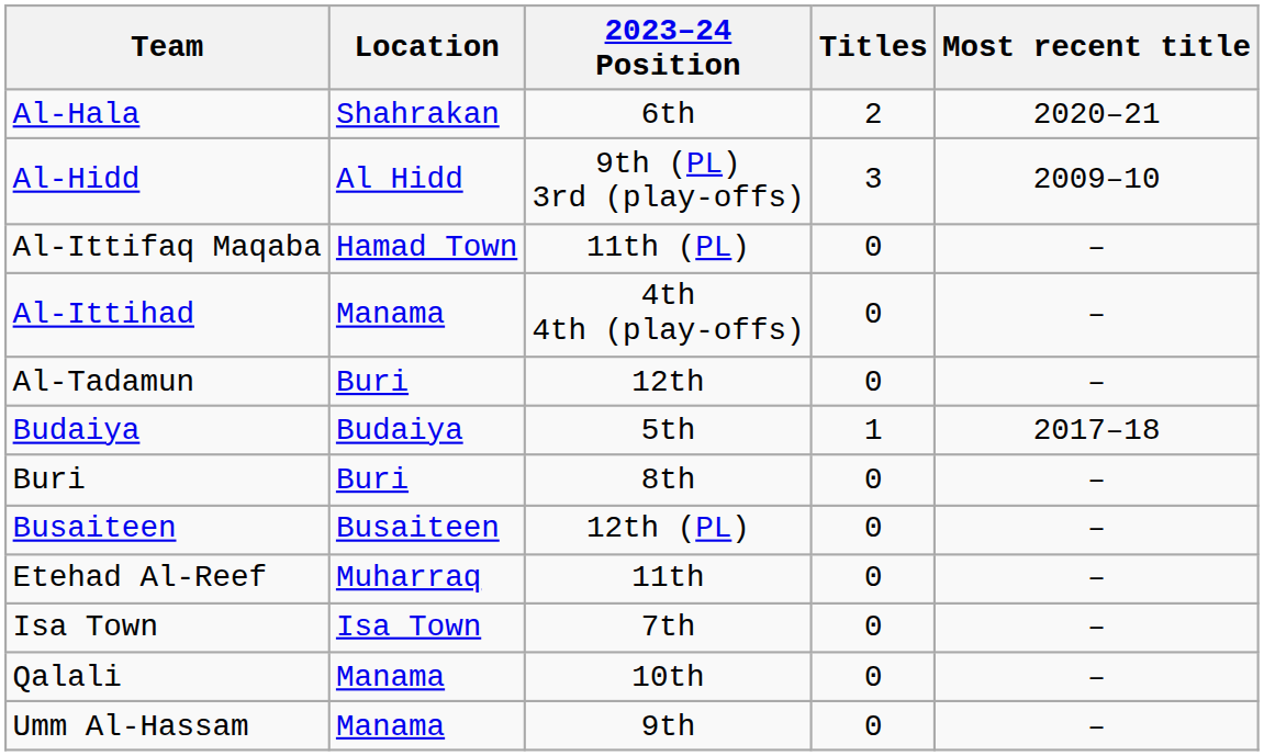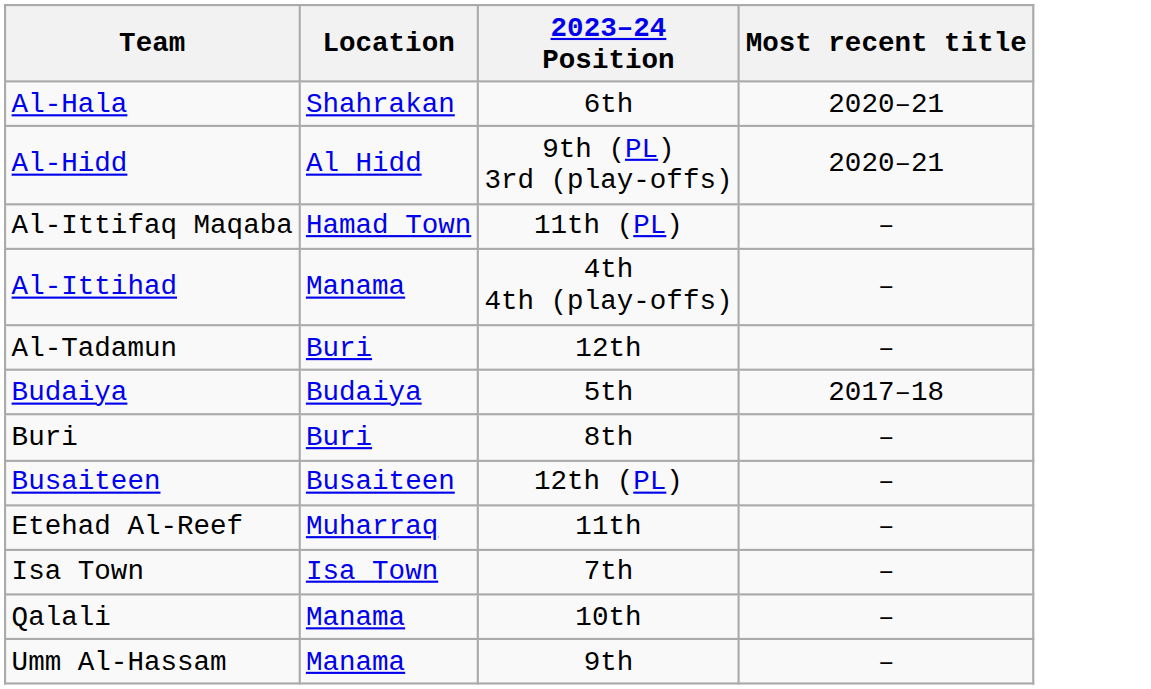 <table class="wikitable sortable" style="text-align:center">
 <tr>
 <th>Team</th>
 <th>Location</th>
 <th><a href='#'>2023–24</a><br>Position</th>
-<th>Titles</th>
 <th>Most recent title</th>
 </tr>
 <tr>
 <td style="text-align:left"><a href='#'>Al-Hala</a></td>
 <td style="text-align:left"><a href='#'>Shahrakan</a></td>
 <td>6th</td>
-<td>2</td>
 <td>2020–21</td>
 </tr>
 <tr>
 <td style="text-align:left"><a href='#'>Al-Hidd</a></td>
 <td style="text-align:left"><a href='#'>Al Hidd</a></td>
 <td>9th (<a href='#'>PL</a>)<br>3rd (play-offs)</td>
-<td>3</td>
-<td>2009–10</td>
+<td>2020–21</td>
 </tr>
 <tr>
 <td style="text-align:left">Al-Ittifaq Maqaba</td>
 <td style="text-align:left"><a href='#'>Hamad Town</a></td>
 <td>11th (<a href='#'>PL</a>)</td>
-<td>0</td>
 <td>–</td>
 </tr>
 <tr>
 <td style="text-align:left"><a href='#'>Al-Ittihad</a></td>
 <td style="text-align:left"><a href='#'>Manama</a></td>
 <td>4th<br>4th (play-offs)</td>
-<td>0</td>
 <td>–</td>
 </tr>
 <tr>
 <td style="text-align:left">Al-Tadamun</td>
 <td style="text-align:left"><a href='#'>Buri</a></td>
 <td>12th</td>
-<td>0</td>
 <td>–</td>
 </tr>
 <tr>
 <td style="text-align:left"><a href='#'>Budaiya</a></td>
 <td style="text-align:left"><a href='#'>Budaiya</a></td>
 <td>5th</td>
-<td>1</td>
 <td>2017–18</td>
 </tr>
 <tr>
 <td style="text-align:left">Buri</td>
 <td style="text-align:left"><a href='#'>Buri</a></td>
 <td>8th</td>
-<td>0</td>
 <td>–</td>
 </tr>
 <tr>
 <td style="text-align:left"><a href='#'>Busaiteen</a></td>
 <td style="text-align:left"><a href='#'>Busaiteen</a></td>
 <td>12th (<a href='#'>PL</a>)</td>
-<td>0</td>
 <td>–</td>
 </tr>
 <tr>
 <td style="text-align:left">Etehad Al-Reef</td>
 <td style="text-align:left"><a href='#'>Muharraq</a></td>
 <td>11th</td>
-<td>0</td>
 <td>–</td>
 </tr>
 <tr>
 <td style="text-align:left">Isa Town</td>
 <td style="text-align:left"><a href='#'>Isa Town</a></td>
 <td>7th</td>
-<td>0</td>
 <td>–</td>
 </tr>
 <tr>
 <td style="text-align:left">Qalali</td>
 <td style="text-align:left"><a href='#'>Manama</a></td>
 <td>10th</td>
-<td>0</td>
 <td>–</td>
 </tr>
 <tr>
 <td style="text-align:left">Umm Al-Hassam</td>
 <td style="text-align:left"><a href='#'>Manama</a></td>
 <td>9th</td>
-<td>0</td>
 <td>–</td>
 </tr>
 </table>
